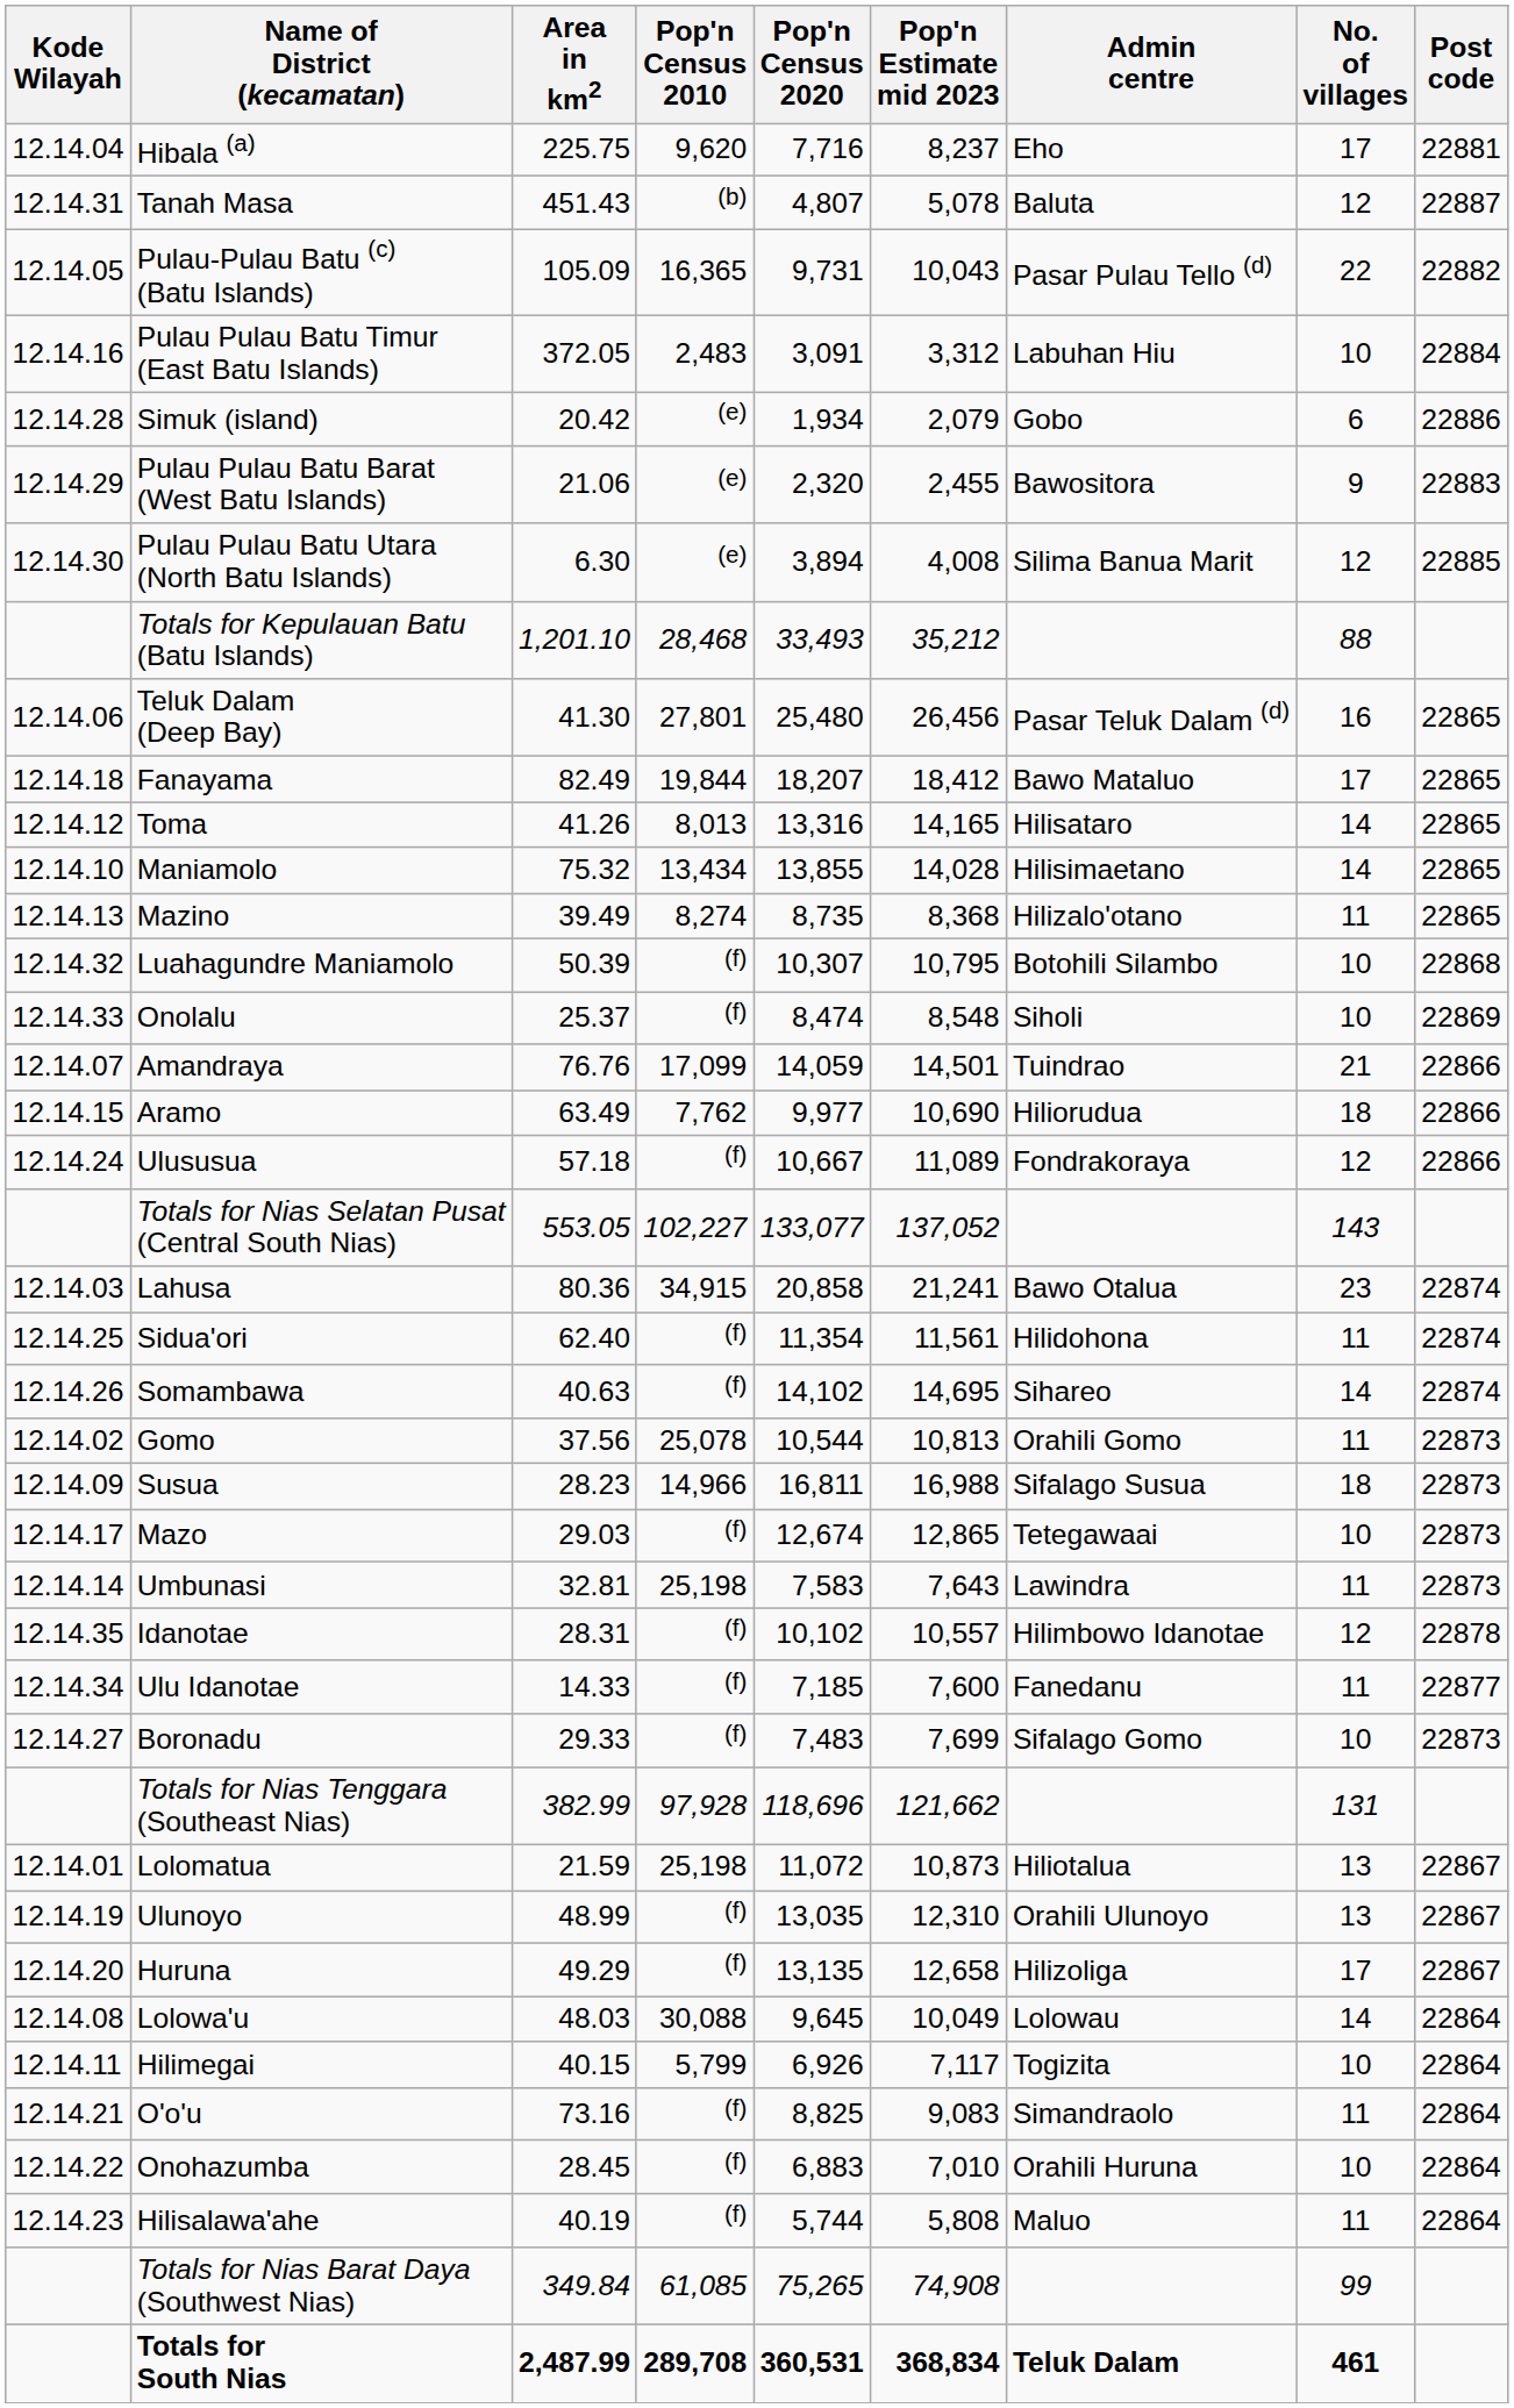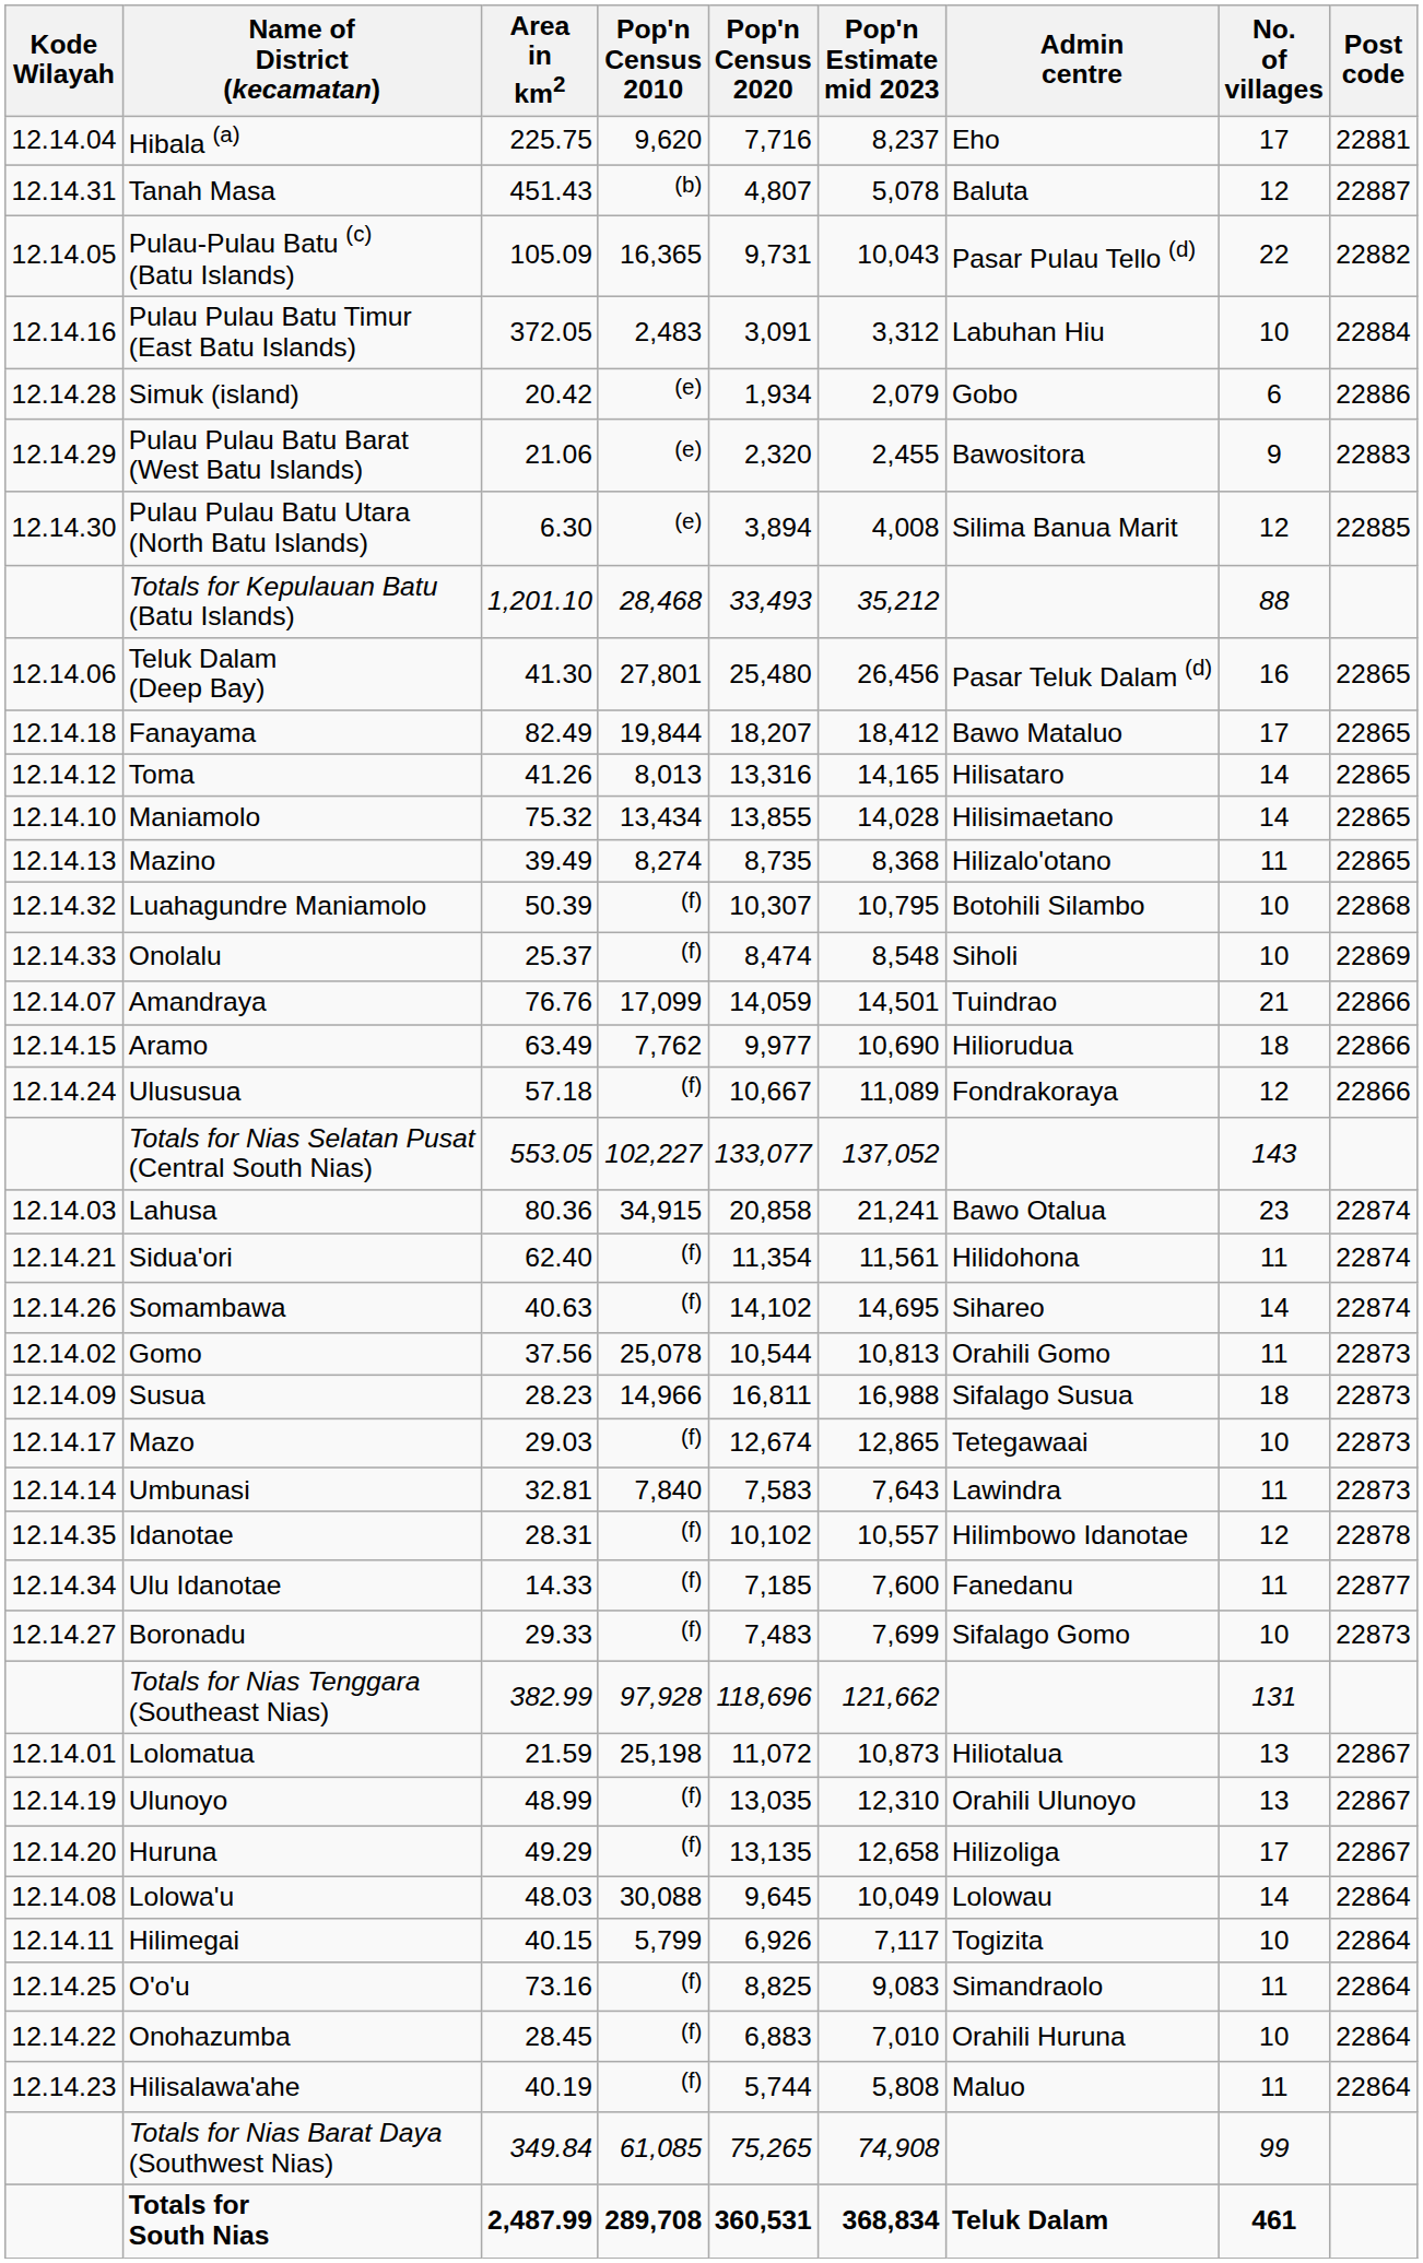 <table class="wikitable sortable">
 <tr>
 <th>Kode <br>Wilayah</th>
 <th>Name of<br>District<br>(<em>kecamatan</em>)</th>
 <th>Area <br> in <br>km<sup>2</sup></th>
 <th>Pop'n<br>Census<br>2010</th>
 <th>Pop'n<br>Census<br>2020</th>
 <th>Pop'n<br>Estimate<br>mid 2023</th>
 <th>Admin <br> centre</th>
 <th>No.<br>of<br>villages</th>
 <th>Post<br>code</th>
 </tr>
 <tr>
 <td>12.14.04</td>
 <td>Hibala <sup>(a)</sup> </td>
 <td align="right">225.75</td>
 <td align="right">9,620</td>
 <td align="right">7,716</td>
 <td align="right">8,237</td>
 <td>Eho</td>
 <td align="center">17</td>
 <td>22881</td>
 </tr>
 <tr>
 <td>12.14.31</td>
 <td>Tanah Masa </td>
 <td align="right">451.43</td>
 <td align="right"><sup>(b)</sup></td>
 <td align="right">4,807</td>
 <td align="right">5,078</td>
 <td>Baluta</td>
 <td align="center">12</td>
 <td>22887</td>
 </tr>
 <tr>
 <td>12.14.05</td>
 <td>Pulau-Pulau Batu <sup>(c)</sup> <br>(Batu Islands)</td>
 <td align="right">105.09</td>
 <td align="right">16,365</td>
 <td align="right">9,731</td>
 <td align="right">10,043</td>
 <td>Pasar Pulau Tello <sup>(d)</sup></td>
 <td align="center">22</td>
 <td>22882</td>
 </tr>
 <tr>
 <td>12.14.16</td>
 <td>Pulau Pulau Batu Timur <br>(East Batu Islands)</td>
 <td align="right">372.05</td>
 <td align="right">2,483</td>
 <td align="right">3,091</td>
 <td align="right">3,312</td>
 <td>Labuhan Hiu</td>
 <td align="center">10</td>
 <td>22884</td>
 </tr>
 <tr>
 <td>12.14.28</td>
 <td>Simuk (island) </td>
 <td align="right">20.42</td>
 <td align="right"><sup>(e)</sup></td>
 <td align="right">1,934</td>
 <td align="right">2,079</td>
 <td>Gobo</td>
 <td align="center">6</td>
 <td>22886</td>
 </tr>
 <tr>
 <td>12.14.29</td>
 <td>Pulau Pulau Batu Barat <br>(West Batu Islands)</td>
 <td align="right">21.06</td>
 <td align="right"><sup>(e)</sup></td>
 <td align="right">2,320</td>
 <td align="right">2,455</td>
 <td>Bawositora</td>
 <td align="center">9</td>
 <td>22883</td>
 </tr>
 <tr>
 <td>12.14.30</td>
 <td>Pulau Pulau Batu Utara <br>(North Batu Islands)</td>
 <td align="right">6.30</td>
 <td align="right"><sup>(e)</sup></td>
 <td align="right">3,894</td>
 <td align="right">4,008</td>
 <td>Silima Banua Marit</td>
 <td align="center">12</td>
 <td>22885</td>
 </tr>
 <tr>
 <td></td>
 <td><em>Totals for Kepulauan Batu</em> <br> (Batu Islands)</td>
 <td align="right"><em>1,201.10</em></td>
 <td align="right"><em>28,468</em></td>
 <td align="right"><em>33,493</em></td>
 <td align="right"><em>35,212</em></td>
 <td></td>
 <td align="center"><em>88</em></td>
 <td></td>
 </tr>
 <tr>
 <td>12.14.06</td>
 <td>Teluk Dalam  <br>(Deep Bay)</td>
 <td align="right">41.30</td>
 <td align="right">27,801</td>
 <td align="right">25,480</td>
 <td align="right">26,456</td>
 <td>Pasar Teluk Dalam  <sup>(d)</sup></td>
 <td align="center">16</td>
 <td>22865</td>
 </tr>
 <tr>
 <td>12.14.18</td>
 <td>Fanayama </td>
 <td align="right">82.49</td>
 <td align="right">19,844</td>
 <td align="right">18,207</td>
 <td align="right">18,412</td>
 <td>Bawo Mataluo</td>
 <td align="center">17</td>
 <td>22865</td>
 </tr>
 <tr>
 <td>12.14.12</td>
 <td>Toma </td>
 <td align="right">41.26</td>
 <td align="right">8,013</td>
 <td align="right">13,316</td>
 <td align="right">14,165</td>
 <td>Hilisataro</td>
 <td align="center">14</td>
 <td>22865</td>
 </tr>
 <tr>
 <td>12.14.10</td>
 <td>Maniamolo </td>
 <td align="right">75.32</td>
 <td align="right">13,434</td>
 <td align="right">13,855</td>
 <td align="right">14,028</td>
 <td>Hilisimaetano</td>
 <td align="center">14</td>
 <td>22865</td>
 </tr>
 <tr>
 <td>12.14.13</td>
 <td>Mazino </td>
 <td align="right">39.49</td>
 <td align="right">8,274</td>
 <td align="right">8,735</td>
 <td align="right">8,368</td>
 <td>Hilizalo'otano</td>
 <td align="center">11</td>
 <td>22865</td>
 </tr>
 <tr>
 <td>12.14.32</td>
 <td>Luahagundre Maniamolo </td>
 <td align="right">50.39</td>
 <td align="right"><sup>(f)</sup></td>
 <td align="right">10,307</td>
 <td align="right">10,795</td>
 <td>Botohili Silambo</td>
 <td align="center">10</td>
 <td>22868</td>
 </tr>
 <tr>
 <td>12.14.33</td>
 <td>Onolalu </td>
 <td align="right">25.37</td>
 <td align="right"><sup>(f)</sup></td>
 <td align="right">8,474</td>
 <td align="right">8,548</td>
 <td>Siholi</td>
 <td align="center">10</td>
 <td>22869</td>
 </tr>
 <tr>
 <td>12.14.07</td>
 <td>Amandraya </td>
 <td align="right">76.76</td>
 <td align="right">17,099</td>
 <td align="right">14,059</td>
 <td align="right">14,501</td>
 <td>Tuindrao</td>
 <td align="center">21</td>
 <td>22866</td>
 </tr>
 <tr>
 <td>12.14.15</td>
 <td>Aramo </td>
 <td align="right">63.49</td>
 <td align="right">7,762</td>
 <td align="right">9,977</td>
 <td align="right">10,690</td>
 <td>Hiliorudua</td>
 <td align="center">18</td>
 <td>22866</td>
 </tr>
 <tr>
 <td>12.14.24</td>
 <td>Ulususua </td>
 <td align="right">57.18</td>
 <td align="right"><sup>(f)</sup></td>
 <td align="right">10,667</td>
 <td align="right">11,089</td>
 <td>Fondrakoraya</td>
 <td align="center">12</td>
 <td>22866</td>
 </tr>
 <tr>
 <td></td>
 <td><em>Totals for Nias Selatan Pusat</em> <br> (Central South Nias)</td>
 <td align="right"><em>553.05</em></td>
 <td align="right"><em>102,227</em></td>
 <td align="right"><em>133,077</em></td>
 <td align="right"><em>137,052</em></td>
 <td></td>
 <td align="center"><em>143</em></td>
 <td></td>
 </tr>
 <tr>
 <td>12.14.03</td>
 <td>Lahusa </td>
 <td align="right">80.36</td>
 <td align="right">34,915</td>
 <td align="right">20,858</td>
 <td align="right">21,241</td>
 <td>Bawo Otalua</td>
 <td align="center">23</td>
 <td>22874</td>
 </tr>
 <tr>
-<td>12.14.25</td>
+<td>12.14.21</td>
 <td>Sidua'ori </td>
 <td align="right">62.40</td>
 <td align="right"><sup>(f)</sup></td>
 <td align="right">11,354</td>
 <td align="right">11,561</td>
 <td>Hilidohona</td>
 <td align="center">11</td>
 <td>22874</td>
 </tr>
 <tr>
 <td>12.14.26</td>
 <td>Somambawa </td>
 <td align="right">40.63</td>
 <td align="right"><sup>(f)</sup></td>
 <td align="right">14,102</td>
 <td align="right">14,695</td>
 <td>Sihareo</td>
 <td align="center">14</td>
 <td>22874</td>
 </tr>
 <tr>
 <td>12.14.02</td>
 <td>Gomo </td>
 <td align="right">37.56</td>
 <td align="right">25,078</td>
 <td align="right">10,544</td>
 <td align="right">10,813</td>
 <td>Orahili Gomo</td>
 <td align="center">11</td>
 <td>22873</td>
 </tr>
 <tr>
 <td>12.14.09</td>
 <td>Susua </td>
 <td align="right">28.23</td>
 <td align="right">14,966</td>
 <td align="right">16,811</td>
 <td align="right">16,988</td>
 <td>Sifalago Susua</td>
 <td align="center">18</td>
 <td>22873</td>
 </tr>
 <tr>
 <td>12.14.17</td>
 <td>Mazo </td>
 <td align="right">29.03</td>
 <td align="right"><sup>(f)</sup></td>
 <td align="right">12,674</td>
 <td align="right">12,865</td>
 <td>Tetegawaai</td>
 <td align="center">10</td>
 <td>22873</td>
 </tr>
 <tr>
 <td>12.14.14</td>
 <td>Umbunasi </td>
 <td align="right">32.81</td>
-<td align="right">25,198</td>
+<td align="right">7,840</td>
 <td align="right">7,583</td>
 <td align="right">7,643</td>
 <td>Lawindra</td>
 <td align="center">11</td>
 <td>22873</td>
 </tr>
 <tr>
 <td>12.14.35</td>
 <td>Idanotae </td>
 <td align="right">28.31</td>
 <td align="right"><sup>(f)</sup></td>
 <td align="right">10,102</td>
 <td align="right">10,557</td>
 <td>Hilimbowo Idanotae</td>
 <td align="center">12</td>
 <td>22878</td>
 </tr>
 <tr>
 <td>12.14.34</td>
 <td>Ulu Idanotae </td>
 <td align="right">14.33</td>
 <td align="right"><sup>(f)</sup></td>
 <td align="right">7,185</td>
 <td align="right">7,600</td>
 <td>Fanedanu</td>
 <td align="center">11</td>
 <td>22877</td>
 </tr>
 <tr>
 <td>12.14.27</td>
 <td>Boronadu </td>
 <td align="right">29.33</td>
 <td align="right"><sup>(f)</sup></td>
 <td align="right">7,483</td>
 <td align="right">7,699</td>
 <td>Sifalago Gomo</td>
 <td align="center">10</td>
 <td>22873</td>
 </tr>
 <tr>
 <td></td>
 <td><em>Totals for Nias Tenggara</em> <br> (Southeast Nias)</td>
 <td align="right"><em>382.99</em></td>
 <td align="right"><em>97,928</em></td>
 <td align="right"><em>118,696</em></td>
 <td align="right"><em>121,662</em></td>
 <td></td>
 <td align="center"><em>131</em></td>
 <td></td>
 </tr>
 <tr>
 <td>12.14.01</td>
 <td>Lolomatua </td>
 <td align="right">21.59</td>
 <td align="right">25,198</td>
 <td align="right">11,072</td>
 <td align="right">10,873</td>
 <td>Hiliotalua</td>
 <td align="center">13</td>
 <td>22867</td>
 </tr>
 <tr>
 <td>12.14.19</td>
 <td>Ulunoyo </td>
 <td align="right">48.99</td>
 <td align="right"><sup>(f)</sup></td>
 <td align="right">13,035</td>
 <td align="right">12,310</td>
 <td>Orahili Ulunoyo</td>
 <td align="center">13</td>
 <td>22867</td>
 </tr>
 <tr>
 <td>12.14.20</td>
 <td>Huruna </td>
 <td align="right">49.29</td>
 <td align="right"><sup>(f)</sup></td>
 <td align="right">13,135</td>
 <td align="right">12,658</td>
 <td>Hilizoliga</td>
 <td align="center">17</td>
 <td>22867</td>
 </tr>
 <tr>
 <td>12.14.08</td>
 <td>Lolowa'u </td>
 <td align="right">48.03</td>
 <td align="right">30,088</td>
 <td align="right">9,645</td>
 <td align="right">10,049</td>
 <td>Lolowau</td>
 <td align="center">14</td>
 <td>22864</td>
 </tr>
 <tr>
 <td>12.14.11</td>
 <td>Hilimegai </td>
 <td align="right">40.15</td>
 <td align="right">5,799</td>
 <td align="right">6,926</td>
 <td align="right">7,117</td>
 <td>Togizita</td>
 <td align="center">10</td>
 <td>22864</td>
 </tr>
 <tr>
-<td>12.14.21</td>
+<td>12.14.25</td>
 <td>O'o'u </td>
 <td align="right">73.16</td>
 <td align="right"><sup>(f)</sup></td>
 <td align="right">8,825</td>
 <td align="right">9,083</td>
 <td>Simandraolo</td>
 <td align="center">11</td>
 <td>22864</td>
 </tr>
 <tr>
 <td>12.14.22</td>
 <td>Onohazumba </td>
 <td align="right">28.45</td>
 <td align="right"><sup>(f)</sup></td>
 <td align="right">6,883</td>
 <td align="right">7,010</td>
 <td>Orahili Huruna</td>
 <td align="center">10</td>
 <td>22864</td>
 </tr>
 <tr>
 <td>12.14.23</td>
 <td>Hilisalawa'ahe </td>
 <td align="right">40.19</td>
 <td align="right"><sup>(f)</sup></td>
 <td align="right">5,744</td>
 <td align="right">5,808</td>
 <td>Maluo</td>
 <td align="center">11</td>
 <td>22864</td>
 </tr>
 <tr>
 <td></td>
 <td><em>Totals for Nias Barat Daya</em> <br> (Southwest Nias)</td>
 <td align="right"><em>349.84</em></td>
 <td align="right"><em>61,085</em></td>
 <td align="right"><em>75,265</em></td>
 <td align="right"><em>74,908</em></td>
 <td></td>
 <td align="center"><em>99</em></td>
 <td></td>
 </tr>
 <tr>
 <td></td>
 <td><strong>Totals for<br>South Nias</strong></td>
 <td align="right"><strong>2,487.99</strong></td>
 <td align="right"><strong>289,708</strong></td>
 <td align="right"><strong>360,531</strong></td>
 <td align="right"><strong>368,834</strong></td>
 <td><strong>Teluk Dalam</strong></td>
 <td align="center"><strong>461</strong></td>
 <td></td>
 </tr>
 </table>
